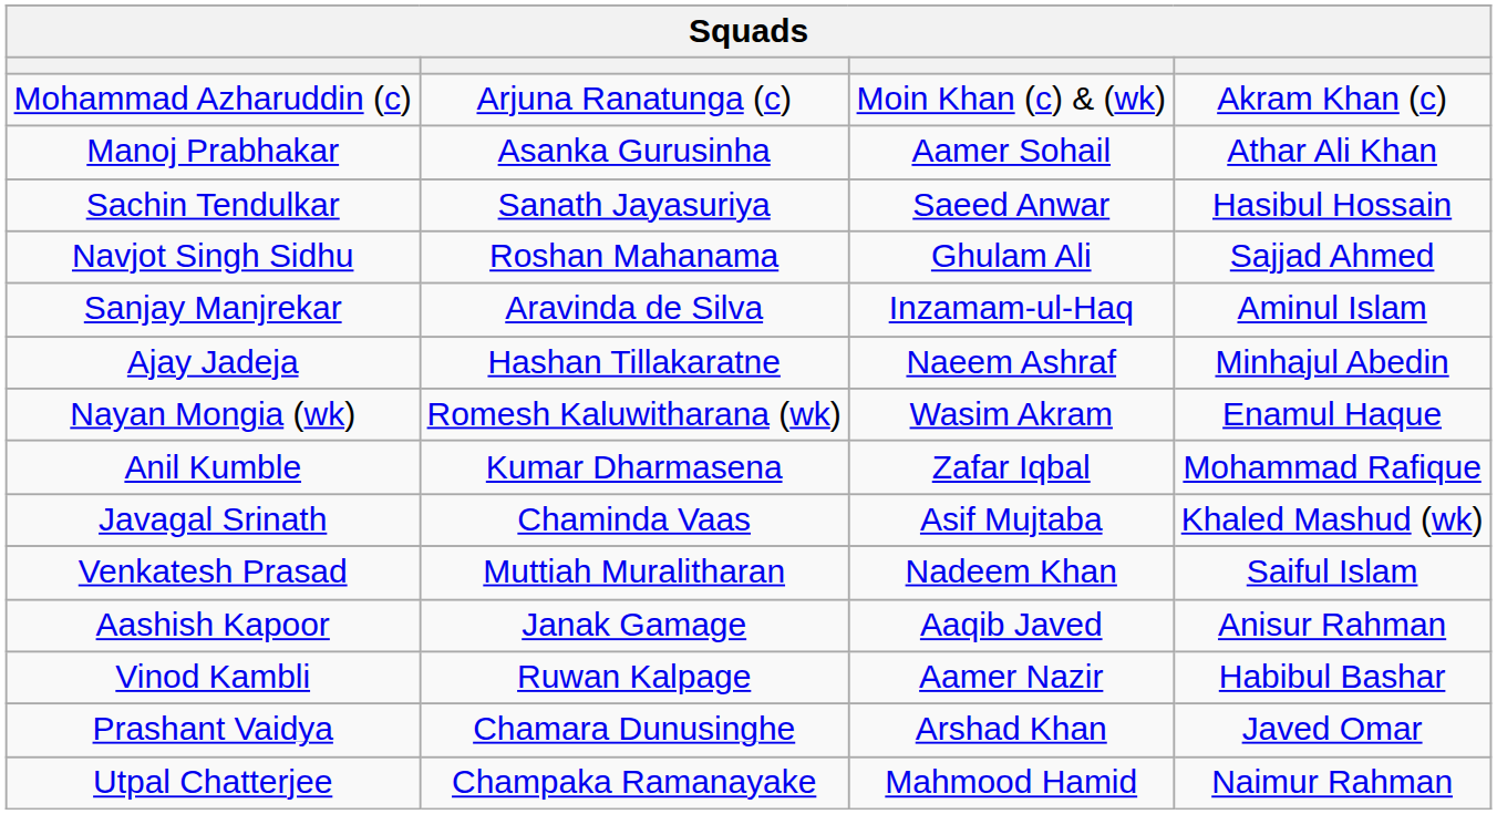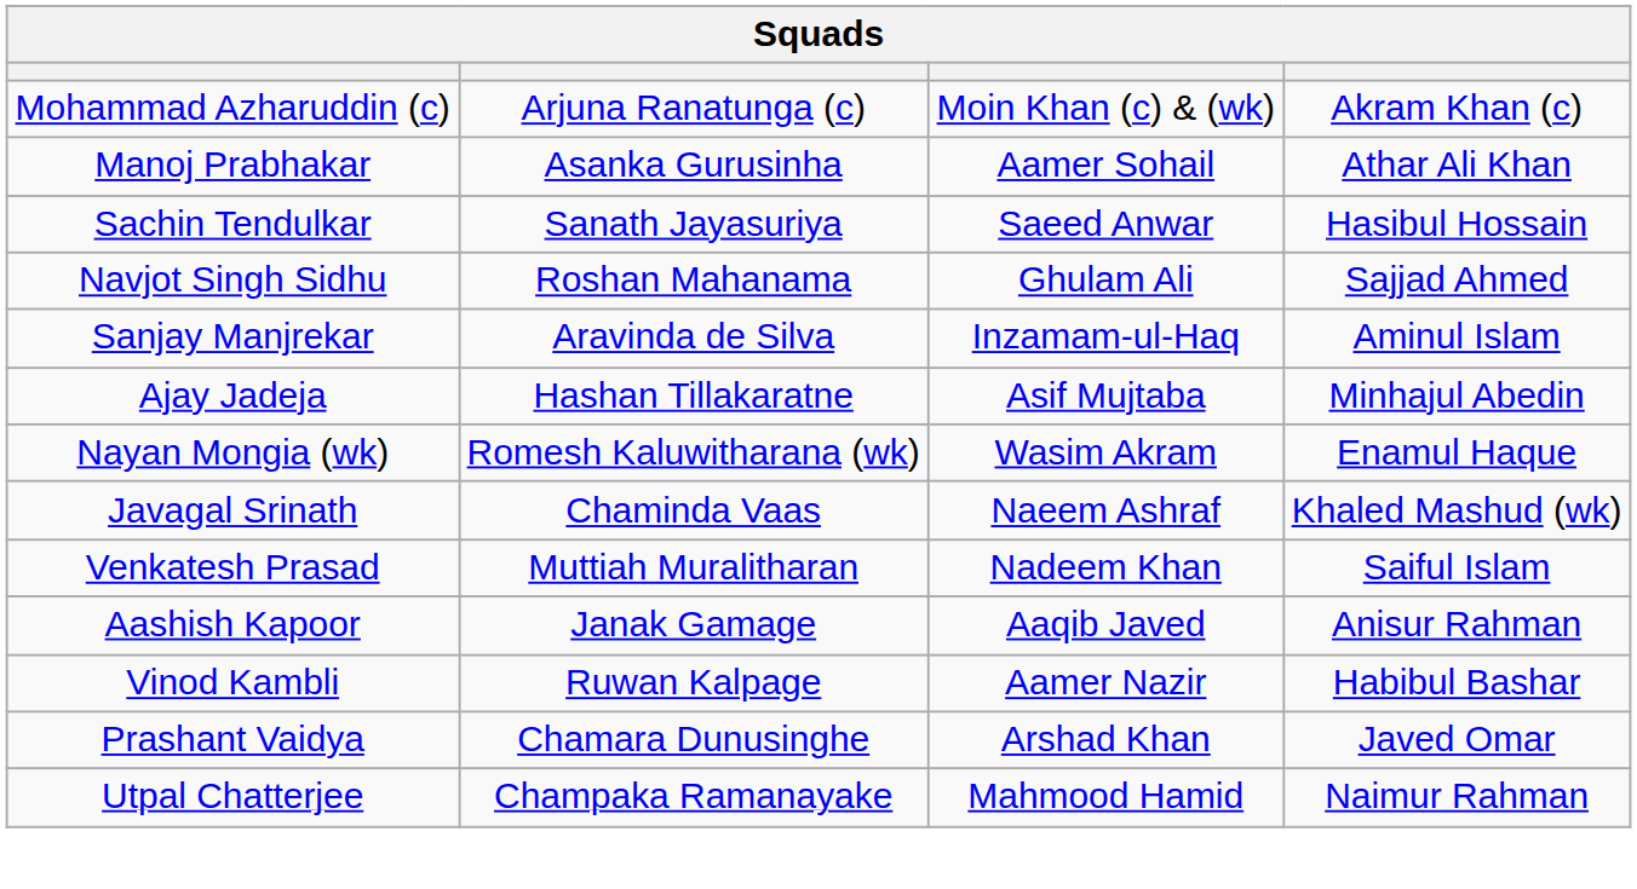 <table class="wikitable" style="text-align:center; width:auto; margin:auto">
 <tr>
 <th colspan=4>Squads</th>
 </tr>
 <tr>
 <th></th>
 <th></th>
 <th></th>
 <th></th>
 </tr>
 <tr>
 <td><a href='#'>Mohammad Azharuddin</a> (<a href='#'>c</a>)</td>
 <td><a href='#'>Arjuna Ranatunga</a> (<a href='#'>c</a>)</td>
 <td><a href='#'>Moin Khan</a> (<a href='#'>c</a>) & (<a href='#'>wk</a>)</td>
 <td><a href='#'>Akram Khan</a> (<a href='#'>c</a>)</td>
 </tr>
 <tr>
 <td><a href='#'>Manoj Prabhakar</a></td>
 <td><a href='#'>Asanka Gurusinha</a></td>
 <td><a href='#'>Aamer Sohail</a></td>
 <td><a href='#'>Athar Ali Khan</a></td>
 </tr>
 <tr>
 <td><a href='#'>Sachin Tendulkar</a></td>
 <td><a href='#'>Sanath Jayasuriya</a></td>
 <td><a href='#'>Saeed Anwar</a></td>
 <td><a href='#'>Hasibul Hossain</a></td>
 </tr>
 <tr>
 <td><a href='#'>Navjot Singh Sidhu</a></td>
 <td><a href='#'>Roshan Mahanama</a></td>
 <td><a href='#'>Ghulam Ali</a></td>
 <td><a href='#'>Sajjad Ahmed</a></td>
 </tr>
 <tr>
 <td><a href='#'>Sanjay Manjrekar</a></td>
 <td><a href='#'>Aravinda de Silva</a></td>
 <td><a href='#'>Inzamam-ul-Haq</a></td>
 <td><a href='#'>Aminul Islam</a></td>
 </tr>
 <tr>
 <td><a href='#'>Ajay Jadeja</a></td>
 <td><a href='#'>Hashan Tillakaratne</a></td>
-<td><a href='#'>Naeem Ashraf</a></td>
+<td><a href='#'>Asif Mujtaba</a></td>
 <td><a href='#'>Minhajul Abedin</a></td>
 </tr>
 <tr>
 <td><a href='#'>Nayan Mongia</a> (<a href='#'>wk</a>)</td>
 <td><a href='#'>Romesh Kaluwitharana</a> (<a href='#'>wk</a>)</td>
 <td><a href='#'>Wasim Akram</a></td>
 <td><a href='#'>Enamul Haque</a></td>
 </tr>
 <tr>
-<td><a href='#'>Anil Kumble</a></td>
-<td><a href='#'>Kumar Dharmasena</a></td>
-<td><a href='#'>Zafar Iqbal</a></td>
-<td><a href='#'>Mohammad Rafique</a></td>
-</tr>
-<tr>
 <td><a href='#'>Javagal Srinath</a></td>
 <td><a href='#'>Chaminda Vaas</a></td>
-<td><a href='#'>Asif Mujtaba</a></td>
+<td><a href='#'>Naeem Ashraf</a></td>
 <td><a href='#'>Khaled Mashud</a> (<a href='#'>wk</a>)</td>
 </tr>
 <tr>
 <td><a href='#'>Venkatesh Prasad</a></td>
 <td><a href='#'>Muttiah Muralitharan</a></td>
 <td><a href='#'>Nadeem Khan</a></td>
 <td><a href='#'>Saiful Islam</a></td>
 </tr>
 <tr>
 <td><a href='#'>Aashish Kapoor</a></td>
 <td><a href='#'>Janak Gamage</a></td>
 <td><a href='#'>Aaqib Javed</a></td>
 <td><a href='#'>Anisur Rahman</a></td>
 </tr>
 <tr>
 <td><a href='#'>Vinod Kambli</a></td>
 <td><a href='#'>Ruwan Kalpage</a></td>
 <td><a href='#'>Aamer Nazir</a></td>
 <td><a href='#'>Habibul Bashar</a></td>
 </tr>
 <tr>
 <td><a href='#'>Prashant Vaidya</a></td>
 <td><a href='#'>Chamara Dunusinghe</a></td>
 <td><a href='#'>Arshad Khan</a></td>
 <td><a href='#'>Javed Omar</a></td>
 </tr>
 <tr>
 <td><a href='#'>Utpal Chatterjee</a></td>
 <td><a href='#'>Champaka Ramanayake</a></td>
 <td><a href='#'>Mahmood Hamid</a></td>
 <td><a href='#'>Naimur Rahman</a></td>
 </tr>
 </table>
